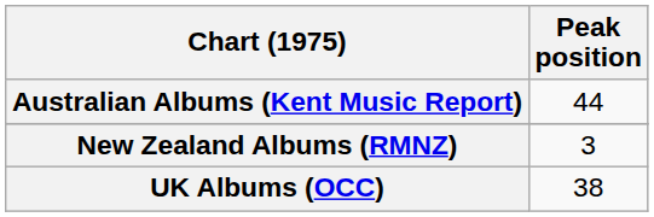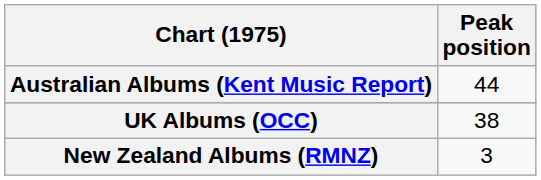 <table class="wikitable sortable plainrowheaders" style="text-align:center">
 <tr>
 <th scope="col">Chart (1975)</th>
 <th scope="col">Peak<br>position</th>
 </tr>
 <tr>
 <th scope="row">Australian Albums (<a href='#'>Kent Music Report</a>)</th>
 <td>44</td>
 </tr>
 <tr>
 </tr>
 <tr>
+<th scope="row">UK Albums (<a href='#'>OCC</a>)</th>
+<td>38</td>
+</tr>
+<tr>
 <th scope="row">New Zealand Albums (<a href='#'>RMNZ</a>)</th>
 <td>3</td>
 </tr>
-<tr>
-<th scope="row">UK Albums (<a href='#'>OCC</a>)</th>
-<td>38</td>
-</tr>
 </table>
